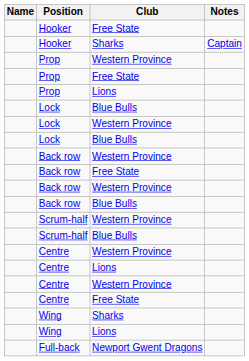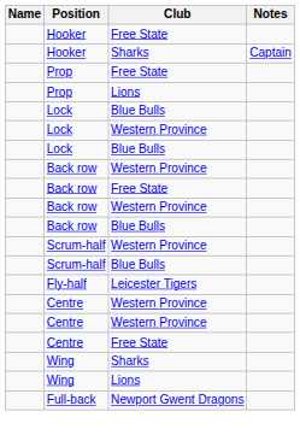 <table class="wikitable sortable">
 <tr>
 <th>Name</th>
 <th>Position</th>
 <th>Club</th>
 <th class="unsortable">Notes</th>
 </tr>
 <tr>
 <td></td>
 <td><a href='#'>Hooker</a></td>
 <td><a href='#'>Free State</a></td>
 <td></td>
 </tr>
 <tr>
 <td></td>
 <td><a href='#'>Hooker</a></td>
 <td><a href='#'>Sharks</a></td>
 <td><a href='#'>Captain</a></td>
-</tr>
-<tr>
-<td></td>
-<td><a href='#'>Prop</a></td>
-<td><a href='#'>Western Province</a></td>
-<td></td>
 </tr>
 <tr>
 <td></td>
 <td><a href='#'>Prop</a></td>
 <td><a href='#'>Free State</a></td>
 <td></td>
 </tr>
 <tr>
 <td></td>
 <td><a href='#'>Prop</a></td>
 <td><a href='#'>Lions</a></td>
 <td></td>
 </tr>
 <tr>
 <td></td>
 <td><a href='#'>Lock</a></td>
 <td><a href='#'>Blue Bulls</a></td>
 <td></td>
 </tr>
 <tr>
 <td></td>
 <td><a href='#'>Lock</a></td>
 <td><a href='#'>Western Province</a></td>
 <td></td>
 </tr>
 <tr>
 <td></td>
 <td><a href='#'>Lock</a></td>
 <td><a href='#'>Blue Bulls</a></td>
 <td></td>
 </tr>
 <tr>
 <td></td>
 <td><a href='#'>Back row</a></td>
 <td><a href='#'>Western Province</a></td>
 <td></td>
 </tr>
 <tr>
 <td></td>
 <td><a href='#'>Back row</a></td>
 <td><a href='#'>Free State</a></td>
 <td></td>
 </tr>
 <tr>
 <td></td>
 <td><a href='#'>Back row</a></td>
 <td><a href='#'>Western Province</a></td>
 <td></td>
 </tr>
 <tr>
 <td></td>
 <td><a href='#'>Back row</a></td>
 <td><a href='#'>Blue Bulls</a></td>
 <td></td>
 </tr>
 <tr>
 <td></td>
 <td><a href='#'>Scrum-half</a></td>
 <td><a href='#'>Western Province</a></td>
 <td></td>
 </tr>
 <tr>
 <td></td>
 <td><a href='#'>Scrum-half</a></td>
 <td><a href='#'>Blue Bulls</a></td>
 <td></td>
 </tr>
 <tr>
 <td></td>
-<td><a href='#'>Centre</a></td>
-<td><a href='#'>Western Province</a></td>
+<td><a href='#'>Fly-half</a></td>
+<td><a href='#'>Leicester Tigers</a></td>
 <td></td>
 </tr>
 <tr>
 <td></td>
 <td><a href='#'>Centre</a></td>
-<td><a href='#'>Lions</a></td>
+<td><a href='#'>Western Province</a></td>
 <td></td>
 </tr>
 <tr>
 <td></td>
 <td><a href='#'>Centre</a></td>
 <td><a href='#'>Western Province</a></td>
 <td></td>
 </tr>
 <tr>
 <td></td>
 <td><a href='#'>Centre</a></td>
 <td><a href='#'>Free State</a></td>
 <td></td>
 </tr>
 <tr>
 <td></td>
 <td><a href='#'>Wing</a></td>
 <td><a href='#'>Sharks</a></td>
 <td></td>
 </tr>
 <tr>
 <td></td>
 <td><a href='#'>Wing</a></td>
 <td><a href='#'>Lions</a></td>
 <td></td>
 </tr>
 <tr>
 <td></td>
 <td><a href='#'>Full-back</a></td>
 <td><a href='#'>Newport Gwent Dragons</a></td>
 <td></td>
 </tr>
 </table>
